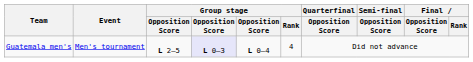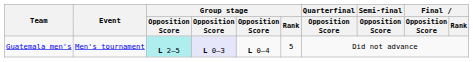 <table class="wikitable" style="font-size:90%">
 <tr>
 <th rowspan=2>Team</th>
 <th rowspan=2>Event</th>
 <th colspan=4>Group stage</th>
 <th>Quarterfinal</th>
 <th>Semi-final</th>
 <th colspan=2>Final / </th>
 </tr>
 <tr style="font-size:95%">
 <th>Opposition<br>Score</th>
 <th>Opposition<br>Score</th>
 <th>Opposition<br>Score</th>
 <th>Rank</th>
 <th>Opposition<br>Score</th>
 <th>Opposition<br>Score</th>
 <th>Opposition<br>Score</th>
 <th>Rank</th>
 </tr>
 <tr align=center>
 <td align=left><a href='#'>Guatemala men's</a></td>
 <td align=left><a href='#'>Men's tournament</a></td>
-<td><br><strong>L</strong> 2–5</td>
+<td style="background: paleturquoise;"><br><strong>L</strong> 2–5</td>
 <td style="background: lavender;"><br><strong>L</strong> 0–3</td>
 <td><br><strong>L</strong> 0–4</td>
-<td>4</td>
+<td>5</td>
 <td colspan=4>Did not advance</td>
 </tr>
 </table>
